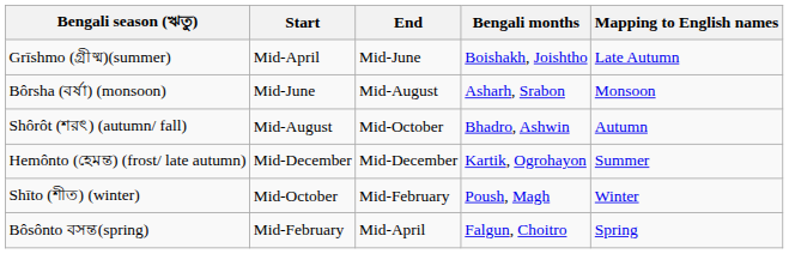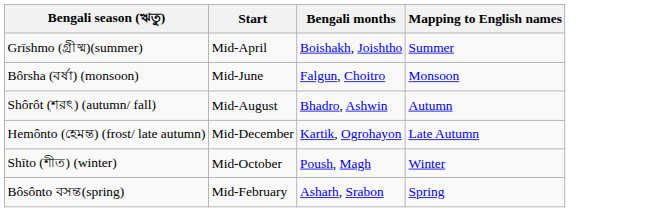 <table class="wikitable">
 <tr>
 <th>Bengali season (ঋতু)</th>
 <th>Start</th>
-<th>End</th>
 <th>Bengali months</th>
 <th>Mapping to English names</th>
 </tr>
 <tr>
 <td>Grīshmo (গ্রীষ্ম)(summer)</td>
 <td>Mid-April</td>
-<td>Mid-June</td>
 <td><a href='#'>Boishakh</a>, <a href='#'>Joishtho</a></td>
-<td><a href='#'>Late Autumn</a></td>
+<td><a href='#'>Summer</a></td>
 </tr>
 <tr>
 <td>Bôrsha (বর্ষা) (monsoon)</td>
 <td>Mid-June</td>
-<td>Mid-August</td>
-<td><a href='#'>Asharh</a>, <a href='#'>Srabon</a></td>
+<td><a href='#'>Falgun</a>, <a href='#'>Choitro</a></td>
 <td><a href='#'>Monsoon</a></td>
 </tr>
 <tr>
 <td>Shôrôt (শরৎ) (autumn/ fall)</td>
 <td>Mid-August</td>
-<td>Mid-October</td>
 <td><a href='#'>Bhadro</a>, <a href='#'>Ashwin</a></td>
 <td><a href='#'>Autumn</a></td>
 </tr>
 <tr>
 <td>Hemônto (হেমন্ত) (frost/ late autumn)</td>
 <td>Mid-December</td>
-<td>Mid-December</td>
 <td><a href='#'>Kartik</a>, <a href='#'>Ogrohayon</a></td>
-<td><a href='#'>Summer</a></td>
+<td><a href='#'>Late Autumn</a></td>
 </tr>
 <tr>
 <td>Shīto (শীত) (winter)</td>
 <td>Mid-October</td>
-<td>Mid-February</td>
 <td><a href='#'>Poush</a>, <a href='#'>Magh</a></td>
 <td><a href='#'>Winter</a></td>
 </tr>
 <tr>
 <td>Bôsônto বসন্ত(spring)</td>
 <td>Mid-February</td>
-<td>Mid-April</td>
-<td><a href='#'>Falgun</a>, <a href='#'>Choitro</a></td>
+<td><a href='#'>Asharh</a>, <a href='#'>Srabon</a></td>
 <td><a href='#'>Spring</a></td>
 </tr>
 </table>
